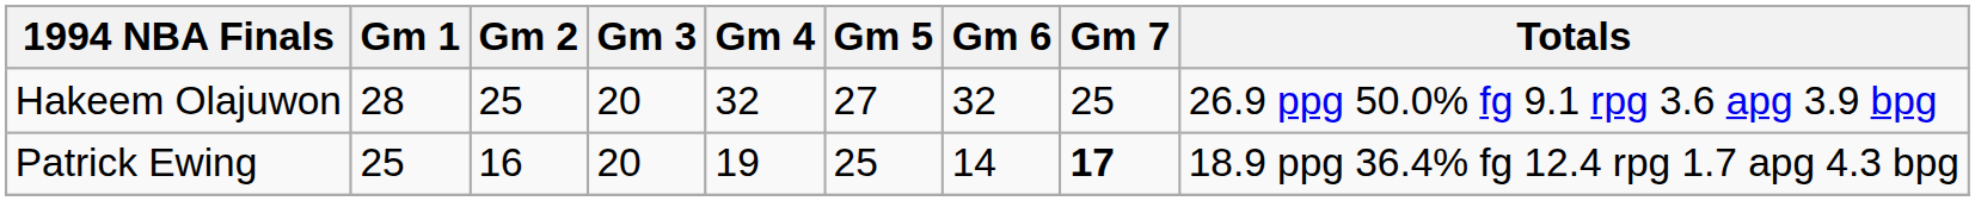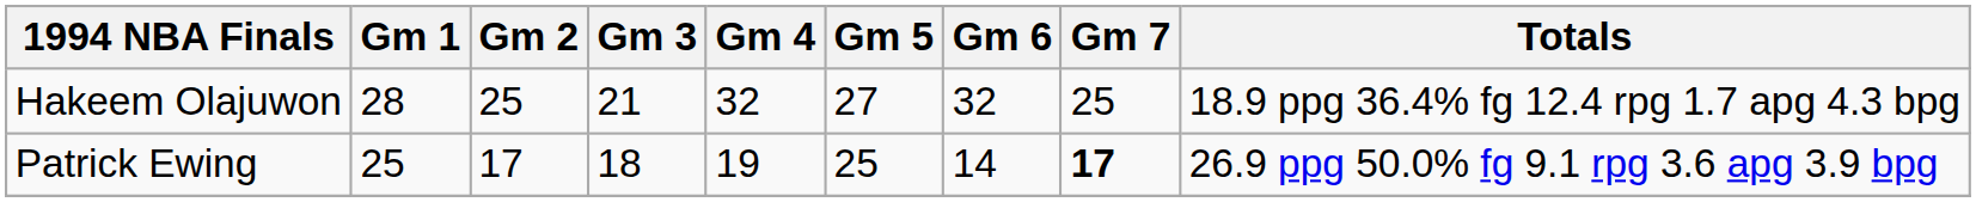 <table class="wikitable">
 <tr>
 <th>1994 NBA Finals</th>
 <th>Gm 1</th>
 <th>Gm 2</th>
 <th>Gm 3</th>
 <th>Gm 4</th>
 <th>Gm 5</th>
 <th>Gm 6</th>
 <th>Gm 7</th>
 <th>Totals</th>
 </tr>
 <tr>
 <td>Hakeem Olajuwon</td>
 <td>28</td>
 <td>25</td>
-<td>20</td>
+<td>21</td>
 <td>32</td>
 <td>27</td>
 <td>32</td>
 <td>25</td>
-<td>26.9 <a href='#'>ppg</a> 50.0% <a href='#'>fg</a> 9.1 <a href='#'>rpg</a> 3.6 <a href='#'>apg</a> 3.9 <a href='#'>bpg</a></td>
+<td>18.9 ppg 36.4% fg 12.4 rpg 1.7 apg 4.3 bpg</td>
 </tr>
 <tr>
 <td>Patrick Ewing</td>
 <td>25</td>
-<td>16</td>
-<td>20</td>
+<td>17</td>
+<td>18</td>
 <td>19</td>
 <td>25</td>
 <td>14</td>
 <td><strong>17</strong></td>
-<td>18.9 ppg 36.4% fg 12.4 rpg 1.7 apg 4.3 bpg</td>
+<td>26.9 <a href='#'>ppg</a> 50.0% <a href='#'>fg</a> 9.1 <a href='#'>rpg</a> 3.6 <a href='#'>apg</a> 3.9 <a href='#'>bpg</a></td>
 </tr>
 <tr>
 </tr>
 </table>
